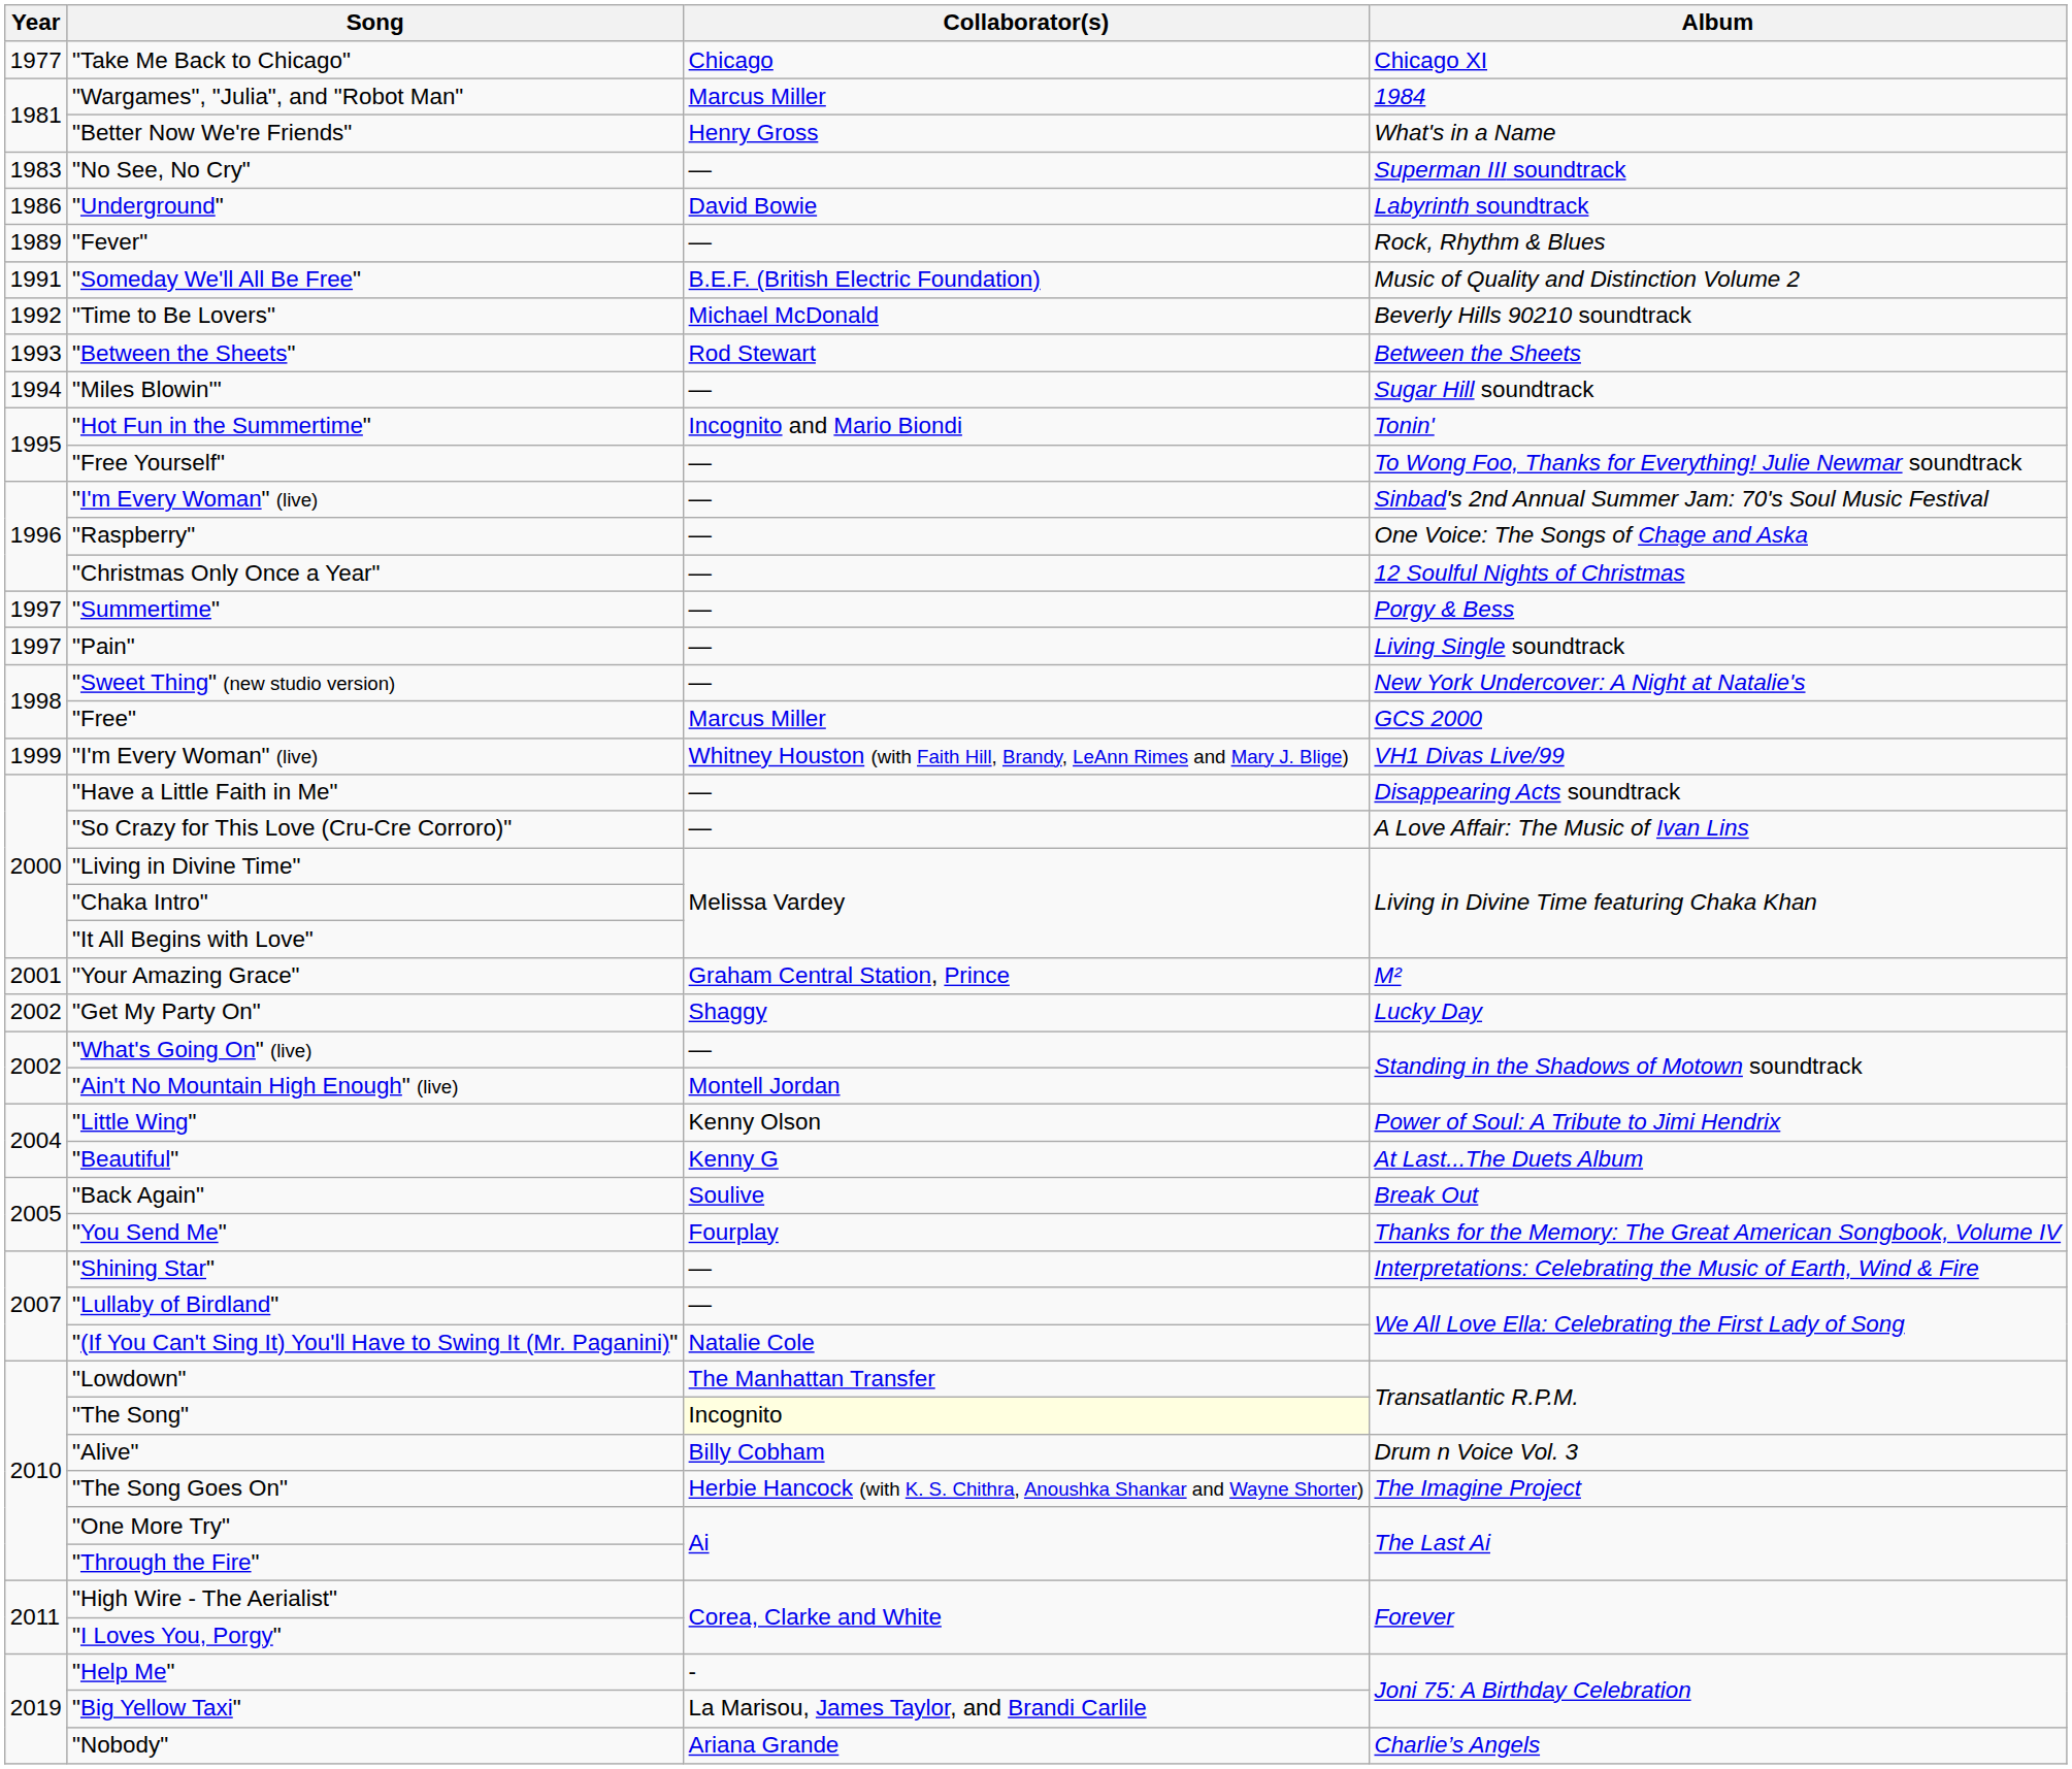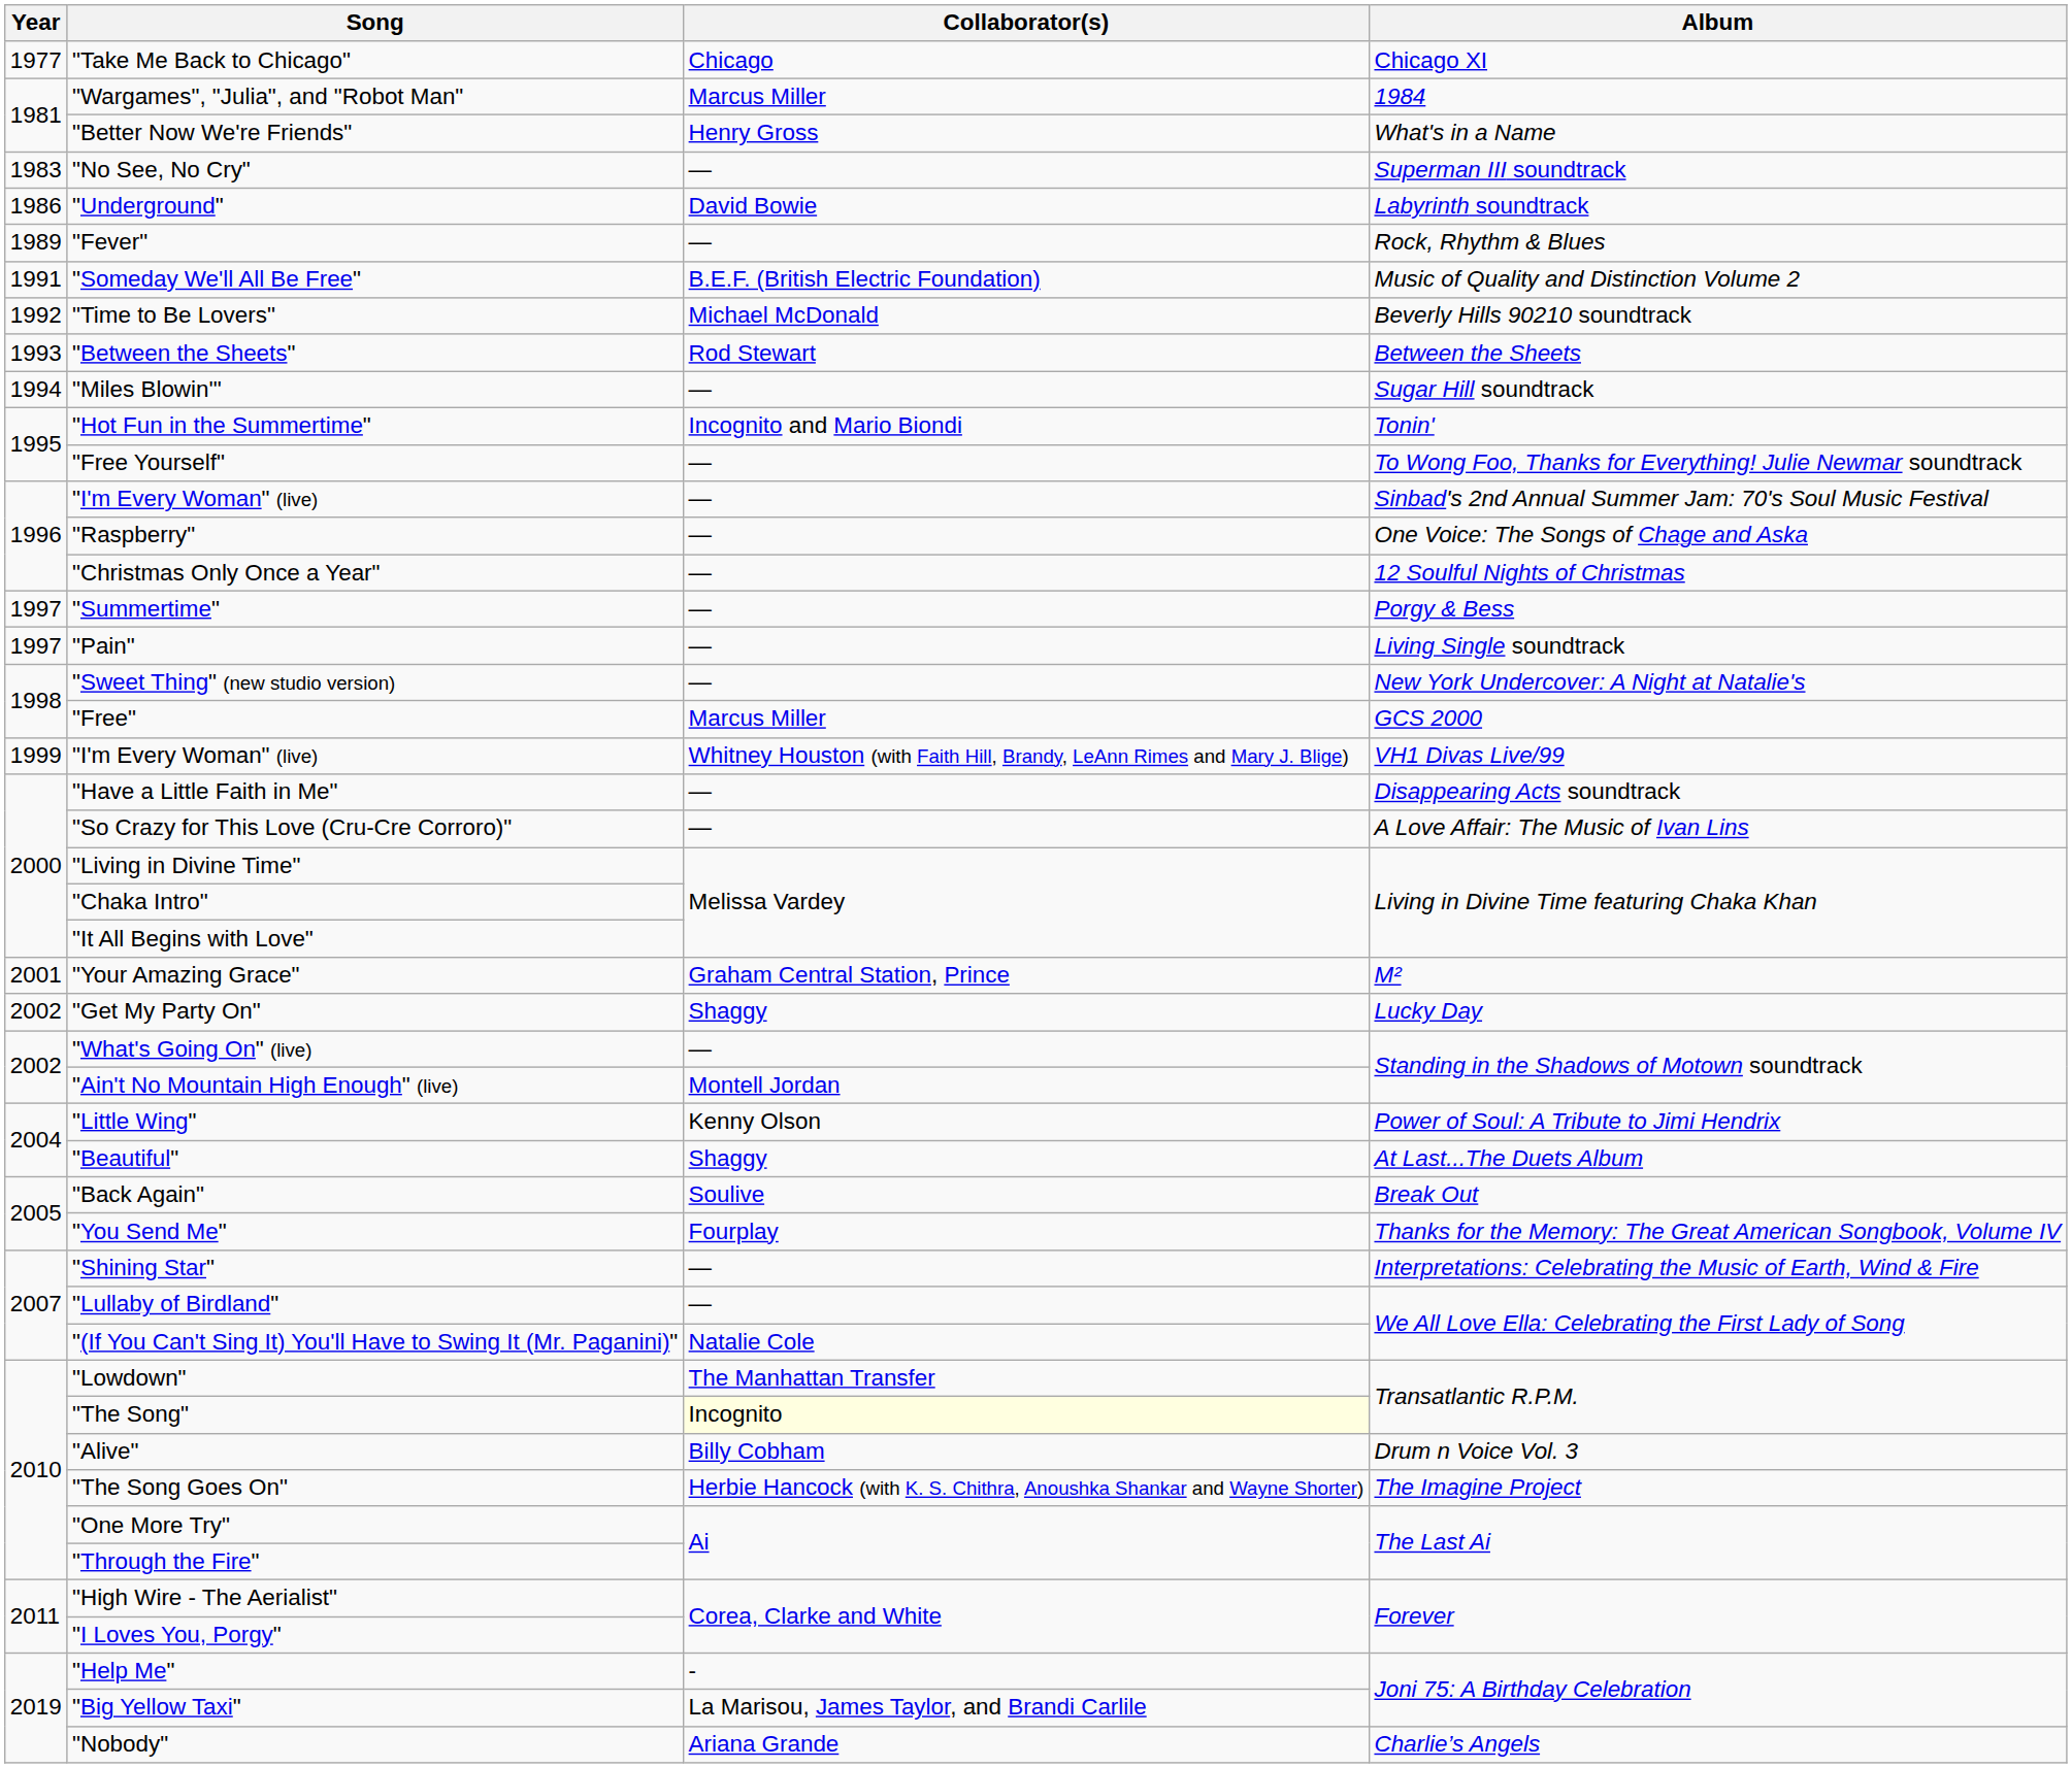 <table class="wikitable">
 <tr>
 <th>Year</th>
 <th>Song</th>
 <th>Collaborator(s)</th>
 <th>Album</th>
 </tr>
 <tr>
 <td>1977</td>
 <td>"Take Me Back to Chicago"</td>
 <td><a href='#'>Chicago</a></td>
 <td><a href='#'>Chicago XI</a></td>
 </tr>
 <tr>
 <td rowspan="2">1981</td>
 <td>"Wargames", "Julia", and "Robot Man"</td>
 <td><a href='#'>Marcus Miller</a></td>
 <td><em><a href='#'>1984</a></em></td>
 </tr>
 <tr>
 <td>"Better Now We're Friends"</td>
 <td><a href='#'>Henry Gross</a></td>
 <td><em>What's in a Name</em></td>
 </tr>
 <tr>
 <td>1983</td>
 <td>"No See, No Cry"</td>
 <td>—</td>
 <td><a href='#'><em>Superman III</em> soundtrack</a></td>
 </tr>
 <tr>
 <td>1986</td>
 <td>"<a href='#'>Underground</a>"</td>
 <td><a href='#'>David Bowie</a></td>
 <td><a href='#'><em>Labyrinth</em> soundtrack</a></td>
 </tr>
 <tr>
 <td>1989</td>
 <td>"Fever"</td>
 <td>—</td>
 <td><em>Rock, Rhythm & Blues</em></td>
 </tr>
 <tr>
 <td>1991</td>
 <td>"<a href='#'>Someday We'll All Be Free</a>"</td>
 <td><a href='#'>B.E.F. (British Electric Foundation)</a></td>
 <td><em>Music of Quality and Distinction Volume 2</em></td>
 </tr>
 <tr>
 <td>1992</td>
 <td>"Time to Be Lovers"</td>
 <td><a href='#'>Michael McDonald</a></td>
 <td><em>Beverly Hills 90210</em> soundtrack</td>
 </tr>
 <tr>
 <td>1993</td>
 <td>"<a href='#'>Between the Sheets</a>"</td>
 <td><a href='#'>Rod Stewart</a></td>
 <td><em><a href='#'>Between the Sheets</a></em></td>
 </tr>
 <tr>
 <td>1994</td>
 <td>"Miles Blowin'"</td>
 <td>—</td>
 <td><em><a href='#'>Sugar Hill</a></em> soundtrack</td>
 </tr>
 <tr>
 <td rowspan="2">1995</td>
 <td>"<a href='#'>Hot Fun in the Summertime</a>"</td>
 <td><a href='#'>Incognito</a> and <a href='#'>Mario Biondi</a></td>
 <td><em><a href='#'>Tonin'</a></em></td>
 </tr>
 <tr>
 <td>"Free Yourself"</td>
 <td>—</td>
 <td><em><a href='#'>To Wong Foo, Thanks for Everything! Julie Newmar</a></em> soundtrack</td>
 </tr>
 <tr>
 <td rowspan="3">1996</td>
 <td>"<a href='#'>I'm Every Woman</a>" <small>(live)</small></td>
 <td>—</td>
 <td><em><a href='#'>Sinbad</a>'s 2nd Annual Summer Jam: 70's Soul Music Festival</em></td>
 </tr>
 <tr>
 <td>"Raspberry"</td>
 <td>—</td>
 <td><em>One Voice: The Songs of <a href='#'>Chage and Aska</a></em></td>
 </tr>
 <tr>
 <td>"Christmas Only Once a Year"</td>
 <td>—</td>
 <td><em><a href='#'>12 Soulful Nights of Christmas</a></em></td>
 </tr>
 <tr>
 <td>1997</td>
 <td>"<a href='#'>Summertime</a>"</td>
 <td>—</td>
 <td><em><a href='#'>Porgy & Bess</a></em></td>
 </tr>
 <tr>
 <td>1997</td>
 <td>"Pain"</td>
 <td>—</td>
 <td><em><a href='#'>Living Single</a></em> soundtrack</td>
 </tr>
 <tr>
 <td rowspan="2">1998</td>
 <td>"<a href='#'>Sweet Thing</a>" <small>(new studio version)</small></td>
 <td>—</td>
 <td><em><a href='#'>New York Undercover: A Night at Natalie's</a></em></td>
 </tr>
 <tr>
 <td>"Free"</td>
 <td><a href='#'>Marcus Miller</a></td>
 <td><em><a href='#'>GCS 2000</a></em></td>
 </tr>
 <tr>
 <td>1999</td>
 <td>"I'm Every Woman" <small>(live)</small></td>
 <td><a href='#'>Whitney Houston</a> <small>(with <a href='#'>Faith Hill</a>, <a href='#'>Brandy</a>, <a href='#'>LeAnn Rimes</a> and <a href='#'>Mary J. Blige</a>)</small></td>
 <td><em><a href='#'>VH1 Divas Live/99</a></em></td>
 </tr>
 <tr>
 <td rowspan="5">2000</td>
 <td>"Have a Little Faith in Me"</td>
 <td>—</td>
 <td><em><a href='#'>Disappearing Acts</a></em> soundtrack</td>
 </tr>
 <tr>
 <td>"So Crazy for This Love (Cru-Cre Corroro)"</td>
 <td>—</td>
 <td><em>A Love Affair: The Music of <a href='#'>Ivan Lins</a></em></td>
 </tr>
 <tr>
 <td>"Living in Divine Time"</td>
 <td rowspan="3">Melissa Vardey</td>
 <td rowspan="3"><em>Living in Divine Time featuring Chaka Khan</em></td>
 </tr>
 <tr>
 <td>"Chaka Intro"</td>
 </tr>
 <tr>
 <td>"It All Begins with Love"</td>
 </tr>
 <tr>
 <td>2001</td>
 <td>"Your Amazing Grace"</td>
 <td><a href='#'>Graham Central Station</a>, <a href='#'>Prince</a></td>
 <td><em><a href='#'>M²</a></em></td>
 </tr>
 <tr>
 <td>2002</td>
 <td>"Get My Party On"</td>
 <td><a href='#'>Shaggy</a></td>
 <td><em><a href='#'>Lucky Day</a></em></td>
 </tr>
 <tr>
 <td rowspan="2">2002</td>
 <td>"<a href='#'>What's Going On</a>" <small>(live)</small></td>
 <td>—</td>
 <td rowspan="2"><em><a href='#'>Standing in the Shadows of Motown</a></em> soundtrack</td>
 </tr>
 <tr>
 <td>"<a href='#'>Ain't No Mountain High Enough</a>" <small>(live)</small></td>
 <td><a href='#'>Montell Jordan</a></td>
 </tr>
 <tr>
 <td rowspan="2">2004</td>
 <td>"<a href='#'>Little Wing</a>"</td>
 <td>Kenny Olson</td>
 <td><em><a href='#'>Power of Soul: A Tribute to Jimi Hendrix</a></em></td>
 </tr>
 <tr>
 <td>"<a href='#'>Beautiful</a>"</td>
-<td><a href='#'>Kenny G</a></td>
+<td><a href='#'>Shaggy</a></td>
 <td><em><a href='#'>At Last...The Duets Album</a></em></td>
 </tr>
 <tr>
 <td rowspan="2">2005</td>
 <td>"Back Again"</td>
 <td><a href='#'>Soulive</a></td>
 <td><em><a href='#'>Break Out</a></em></td>
 </tr>
 <tr>
 <td>"<a href='#'>You Send Me</a>"</td>
 <td><a href='#'>Fourplay</a></td>
 <td><em><a href='#'>Thanks for the Memory: The Great American Songbook, Volume IV</a></em></td>
 </tr>
 <tr>
 <td rowspan="3">2007</td>
 <td>"<a href='#'>Shining Star</a>"</td>
 <td>—</td>
 <td><em><a href='#'>Interpretations: Celebrating the Music of Earth, Wind & Fire</a></em></td>
 </tr>
 <tr>
 <td>"<a href='#'>Lullaby of Birdland</a>"</td>
 <td>—</td>
 <td rowspan="2"><em><a href='#'>We All Love Ella: Celebrating the First Lady of Song</a></em></td>
 </tr>
 <tr>
 <td>"<a href='#'>(If You Can't Sing It) You'll Have to Swing It (Mr. Paganini)</a>"</td>
 <td><a href='#'>Natalie Cole</a></td>
 </tr>
 <tr>
 <td rowspan="6">2010</td>
 <td>"Lowdown"</td>
 <td><a href='#'>The Manhattan Transfer</a></td>
 <td rowspan ="2"><em>Transatlantic R.P.M.</em></td>
 </tr>
 <tr>
 <td>"The Song"</td>
 <td style="background: lightyellow;">Incognito</td>
 </tr>
 <tr>
 <td>"Alive"</td>
 <td><a href='#'>Billy Cobham</a></td>
 <td><em>Drum n Voice Vol. 3</em></td>
 </tr>
 <tr>
 <td>"The Song Goes On"</td>
 <td><a href='#'>Herbie Hancock</a> <small>(with <a href='#'>K. S. Chithra</a>, <a href='#'>Anoushka Shankar</a> and <a href='#'>Wayne Shorter</a>)</small></td>
 <td><em><a href='#'>The Imagine Project</a></em></td>
 </tr>
 <tr>
 <td>"One More Try"</td>
 <td rowspan="2"><a href='#'>Ai</a></td>
 <td rowspan="2"><em><a href='#'>The Last Ai</a></em></td>
 </tr>
 <tr>
 <td>"<a href='#'>Through the Fire</a>"</td>
 </tr>
 <tr>
 <td rowspan="2">2011</td>
 <td>"High Wire - The Aerialist"</td>
 <td rowspan="2"><a href='#'>Corea, Clarke and White</a></td>
 <td rowspan="2"><em><a href='#'>Forever</a></em></td>
 </tr>
 <tr>
 <td>"<a href='#'>I Loves You, Porgy</a>"</td>
 </tr>
 <tr>
 <td rowspan="3">2019</td>
 <td>"<a href='#'>Help Me</a>"</td>
 <td>-</td>
 <td rowspan="2"><em><a href='#'>Joni 75: A Birthday Celebration</a></em></td>
 </tr>
 <tr>
 <td>"<a href='#'>Big Yellow Taxi</a>"</td>
 <td>La Marisou, <a href='#'>James Taylor</a>, and <a href='#'>Brandi Carlile</a></td>
 </tr>
 <tr>
 <td>"Nobody"</td>
 <td><a href='#'>Ariana Grande</a></td>
 <td><em><a href='#'>Charlie’s Angels</a></em></td>
 </tr>
 </table>
